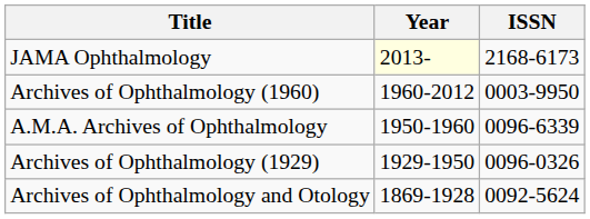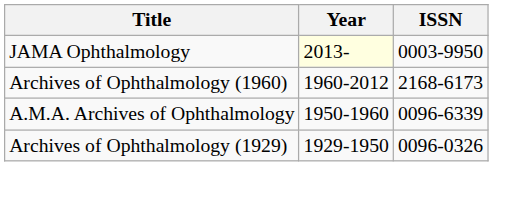 <table class="wikitable sortable">
 <tr>
 <th>Title</th>
 <th>Year</th>
 <th>ISSN</th>
 </tr>
 <tr>
 <td>JAMA Ophthalmology</td>
 <td style="background: lightyellow;">2013-</td>
-<td>2168-6173</td>
+<td>0003-9950</td>
 </tr>
 <tr>
 <td>Archives of Ophthalmology (1960)</td>
 <td>1960-2012</td>
-<td>0003-9950</td>
+<td>2168-6173</td>
 </tr>
 <tr>
 <td>A.M.A. Archives of Ophthalmology</td>
 <td>1950-1960</td>
 <td>0096-6339</td>
 </tr>
 <tr>
 <td>Archives of Ophthalmology (1929)</td>
 <td>1929-1950</td>
 <td>0096-0326</td>
 </tr>
-<tr>
-<td>Archives of Ophthalmology and Otology</td>
-<td>1869-1928</td>
-<td>0092-5624</td>
-</tr>
 </table>
